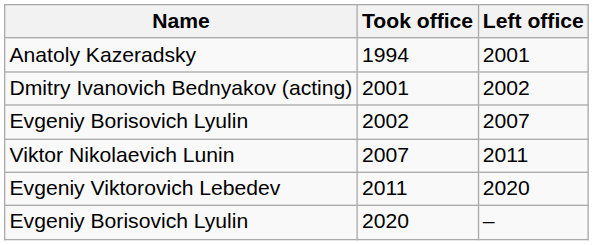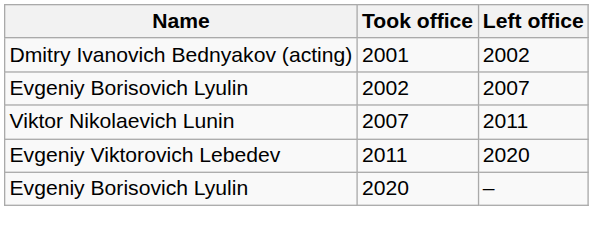 <table class="wikitable">
 <tr>
 <th>Name</th>
 <th>Took office</th>
 <th>Left office</th>
-</tr>
-<tr>
-<td>Anatoly Kazeradsky</td>
-<td>1994</td>
-<td>2001</td>
 </tr>
 <tr>
 <td>Dmitry Ivanovich Bednyakov (acting)</td>
 <td>2001</td>
 <td>2002</td>
 </tr>
 <tr>
 <td>Evgeniy Borisovich Lyulin</td>
 <td>2002</td>
 <td>2007</td>
 </tr>
 <tr>
 <td>Viktor Nikolaevich Lunin</td>
 <td>2007</td>
 <td>2011</td>
 </tr>
 <tr>
 <td>Evgeniy Viktorovich Lebedev</td>
 <td>2011</td>
 <td>2020</td>
 </tr>
 <tr>
 <td>Evgeniy Borisovich Lyulin</td>
 <td>2020</td>
 <td>–</td>
 </tr>
 </table>
